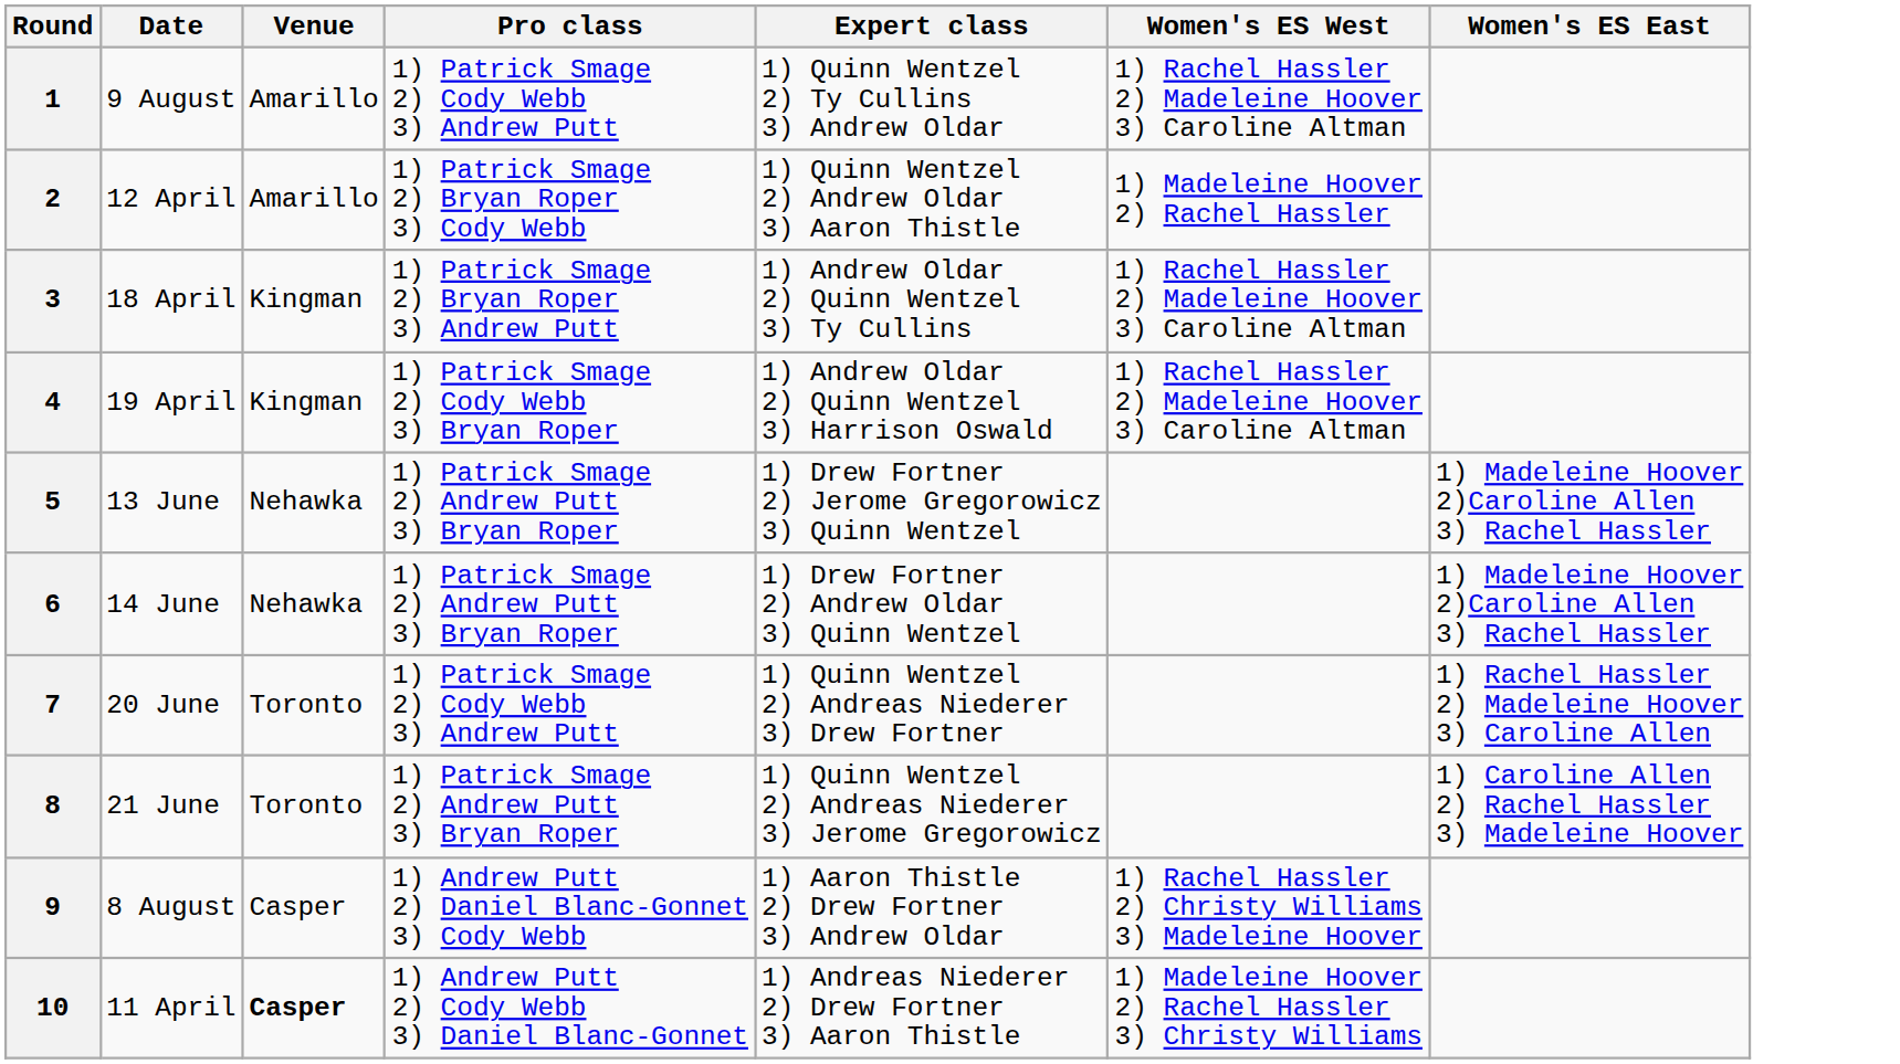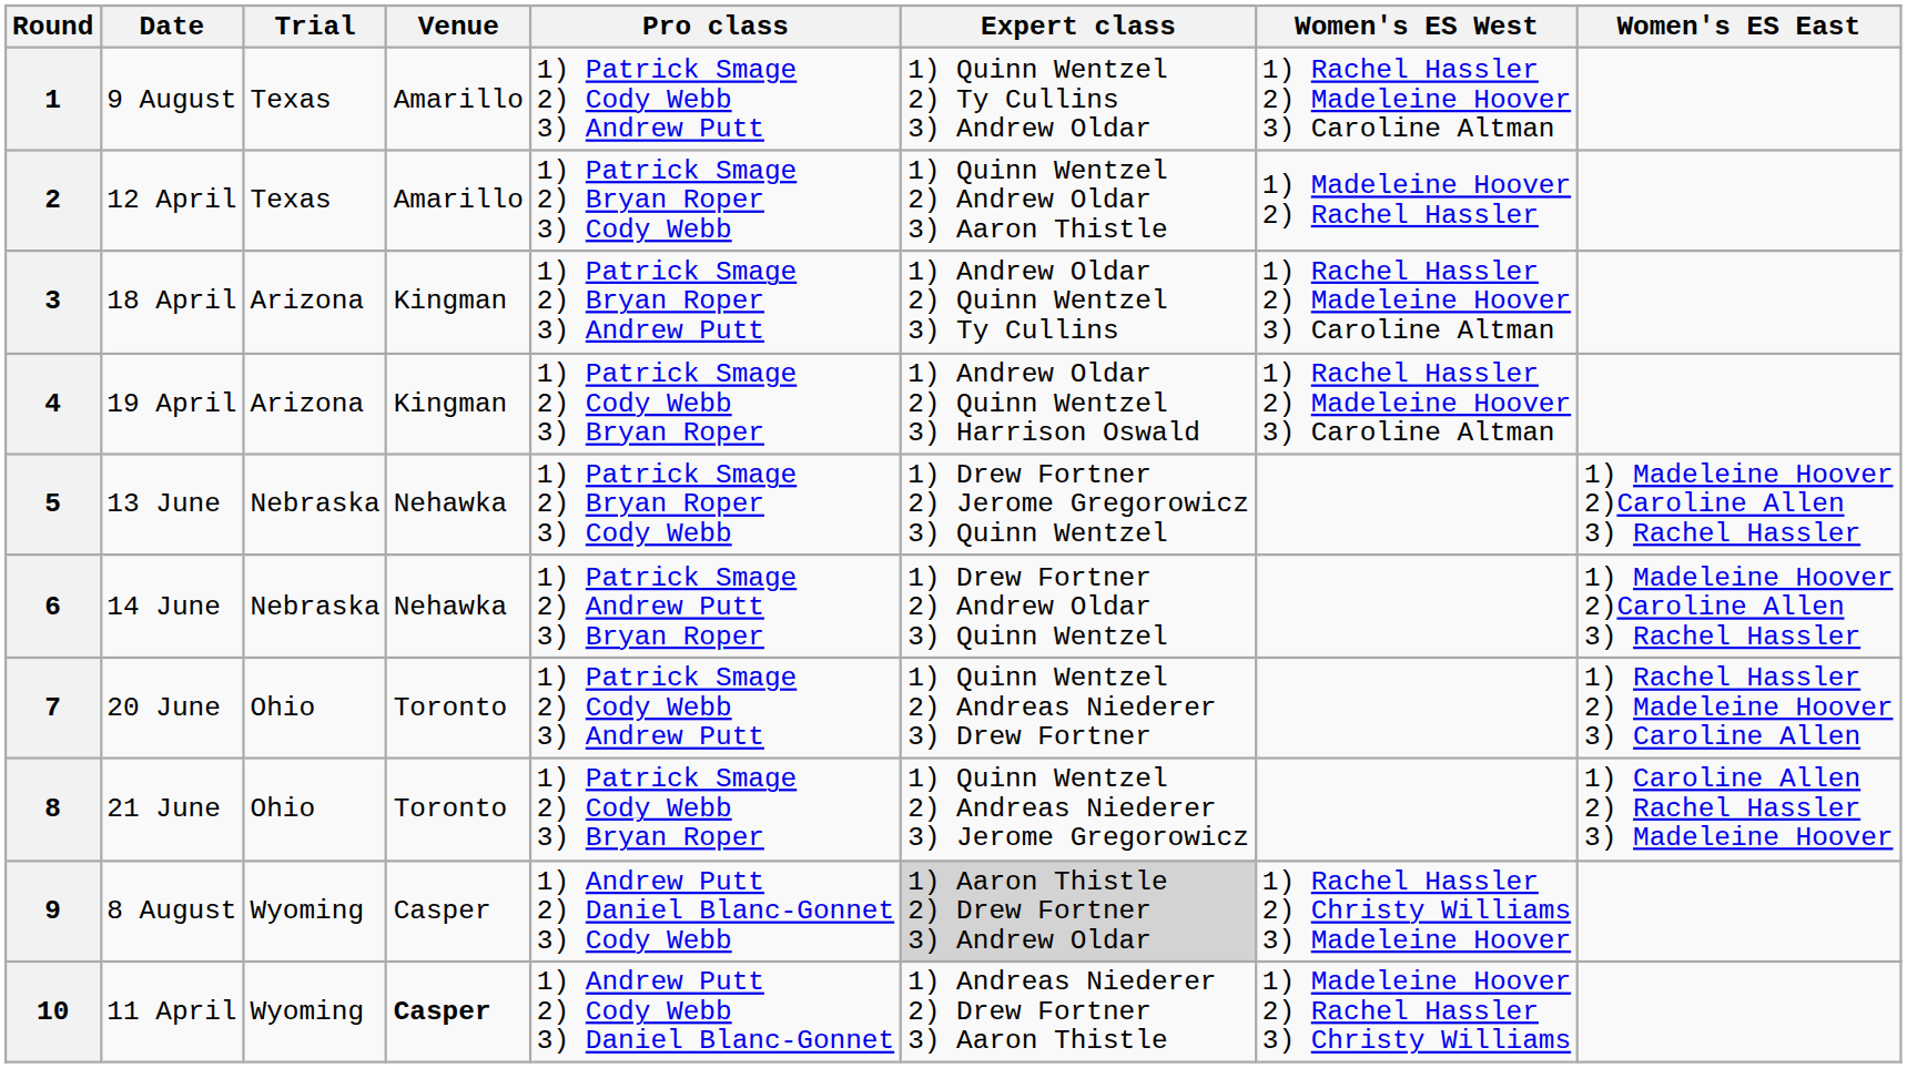 <table class="wikitable" style="font-size: 85%;">
 <tr>
 <th>Round</th>
 <th>Date</th>
+<th>Trial</th>
 <th>Venue</th>
 <th>Pro class</th>
 <th>Expert class</th>
 <th>Women's ES West</th>
 <th>Women's ES East</th>
 </tr>
 <tr>
 <th>1</th>
 <td>9 August</td>
+<td> Texas</td>
 <td>Amarillo</td>
 <td>1) <a href='#'>Patrick Smage</a> <br>2) <a href='#'>Cody Webb</a> <br>3) <a href='#'>Andrew Putt</a></td>
 <td>1) Quinn Wentzel <br>2) Ty Cullins <br>3) Andrew Oldar</td>
 <td>1) <a href='#'>Rachel Hassler</a> <br>2) <a href='#'>Madeleine Hoover</a> <br>3) Caroline Altman</td>
 <td></td>
 </tr>
 <tr>
 <th>2</th>
 <td>12 April</td>
+<td> Texas</td>
 <td>Amarillo</td>
 <td>1) <a href='#'>Patrick Smage</a> <br>2) <a href='#'>Bryan Roper</a> <br>3) <a href='#'>Cody Webb</a></td>
 <td>1) Quinn Wentzel <br>2) Andrew Oldar <br>3) Aaron Thistle</td>
 <td>1) <a href='#'>Madeleine Hoover</a> <br>2) <a href='#'>Rachel Hassler</a></td>
 <td></td>
 </tr>
 <tr>
 <th>3</th>
 <td>18 April</td>
+<td> Arizona</td>
 <td>Kingman</td>
 <td>1) <a href='#'>Patrick Smage</a> <br>2) <a href='#'>Bryan Roper</a> <br>3) <a href='#'>Andrew Putt</a></td>
 <td>1) Andrew Oldar <br>2) Quinn Wentzel <br>3) Ty Cullins</td>
 <td>1) <a href='#'>Rachel Hassler</a> <br>2) <a href='#'>Madeleine Hoover</a> <br>3) Caroline Altman</td>
 <td></td>
 </tr>
 <tr>
 <th>4</th>
 <td>19 April</td>
+<td> Arizona</td>
 <td>Kingman</td>
 <td>1) <a href='#'>Patrick Smage</a> <br>2) <a href='#'>Cody Webb</a> <br>3) <a href='#'>Bryan Roper</a></td>
 <td>1) Andrew Oldar <br>2) Quinn Wentzel <br>3) Harrison Oswald</td>
 <td>1) <a href='#'>Rachel Hassler</a> <br>2) <a href='#'>Madeleine Hoover</a> <br>3) Caroline Altman</td>
 <td></td>
 </tr>
 <tr>
 <th>5</th>
 <td>13 June</td>
+<td> Nebraska</td>
 <td>Nehawka</td>
-<td>1) <a href='#'>Patrick Smage</a> <br>2) <a href='#'>Andrew Putt</a> <br>3) <a href='#'>Bryan Roper</a></td>
+<td>1) <a href='#'>Patrick Smage</a> <br>2) <a href='#'>Bryan Roper</a> <br>3) <a href='#'>Cody Webb</a></td>
 <td>1) Drew Fortner <br>2) Jerome Gregorowicz <br>3) Quinn Wentzel</td>
 <td></td>
 <td>1) <a href='#'>Madeleine Hoover</a> <br>2)<a href='#'>Caroline Allen</a> <br>3) <a href='#'>Rachel Hassler</a></td>
 </tr>
 <tr>
 <th>6</th>
 <td>14 June</td>
+<td> Nebraska</td>
 <td>Nehawka</td>
 <td>1) <a href='#'>Patrick Smage</a> <br>2) <a href='#'>Andrew Putt</a> <br>3) <a href='#'>Bryan Roper</a></td>
 <td>1) Drew Fortner <br>2) Andrew Oldar <br>3) Quinn Wentzel</td>
 <td></td>
 <td>1) <a href='#'>Madeleine Hoover</a> <br>2)<a href='#'>Caroline Allen</a> <br>3) <a href='#'>Rachel Hassler</a></td>
 </tr>
 <tr>
 <th>7</th>
 <td>20 June</td>
+<td> Ohio</td>
 <td>Toronto</td>
 <td>1) <a href='#'>Patrick Smage</a> <br>2) <a href='#'>Cody Webb</a> <br>3) <a href='#'>Andrew Putt</a></td>
 <td>1) Quinn Wentzel <br>2) Andreas Niederer <br>3) Drew Fortner</td>
 <td></td>
 <td>1) <a href='#'>Rachel Hassler</a> <br>2) <a href='#'>Madeleine Hoover</a> <br>3) <a href='#'>Caroline Allen</a></td>
 </tr>
 <tr>
 <th>8</th>
 <td>21 June</td>
+<td> Ohio</td>
 <td>Toronto</td>
-<td>1) <a href='#'>Patrick Smage</a> <br>2) <a href='#'>Andrew Putt</a> <br>3) <a href='#'>Bryan Roper</a></td>
+<td>1) <a href='#'>Patrick Smage</a> <br>2) <a href='#'>Cody Webb</a> <br>3) <a href='#'>Bryan Roper</a></td>
 <td>1) Quinn Wentzel <br>2) Andreas Niederer <br>3) Jerome Gregorowicz</td>
 <td></td>
 <td>1) <a href='#'>Caroline Allen</a> <br>2) <a href='#'>Rachel Hassler</a> <br>3) <a href='#'>Madeleine Hoover</a></td>
 </tr>
 <tr>
 <th>9</th>
 <td>8 August</td>
+<td> Wyoming</td>
 <td>Casper</td>
 <td>1) <a href='#'>Andrew Putt</a> <br>2) <a href='#'>Daniel Blanc-Gonnet</a> <br>3) <a href='#'>Cody Webb</a></td>
-<td>1) Aaron Thistle <br>2) Drew Fortner <br>3) Andrew Oldar</td>
+<td style="background: lightgrey;">1) Aaron Thistle <br>2) Drew Fortner <br>3) Andrew Oldar</td>
 <td>1) <a href='#'>Rachel Hassler</a> <br>2)  <a href='#'>Christy Williams</a> <br>3) <a href='#'>Madeleine Hoover</a></td>
 <td></td>
 </tr>
 <tr>
 <th>10</th>
 <td>11 April</td>
+<td> Wyoming</td>
 <td><strong>Casper</strong></td>
 <td>1) <a href='#'>Andrew Putt</a> <br>2) <a href='#'>Cody Webb</a> <br>3) <a href='#'>Daniel Blanc-Gonnet</a></td>
 <td>1) Andreas Niederer <br>2) Drew Fortner <br>3) Aaron Thistle</td>
 <td>1) <a href='#'>Madeleine Hoover</a> <br>2) <a href='#'>Rachel Hassler</a> <br>3) <a href='#'>Christy Williams</a></td>
 <td></td>
 </tr>
 </table>
